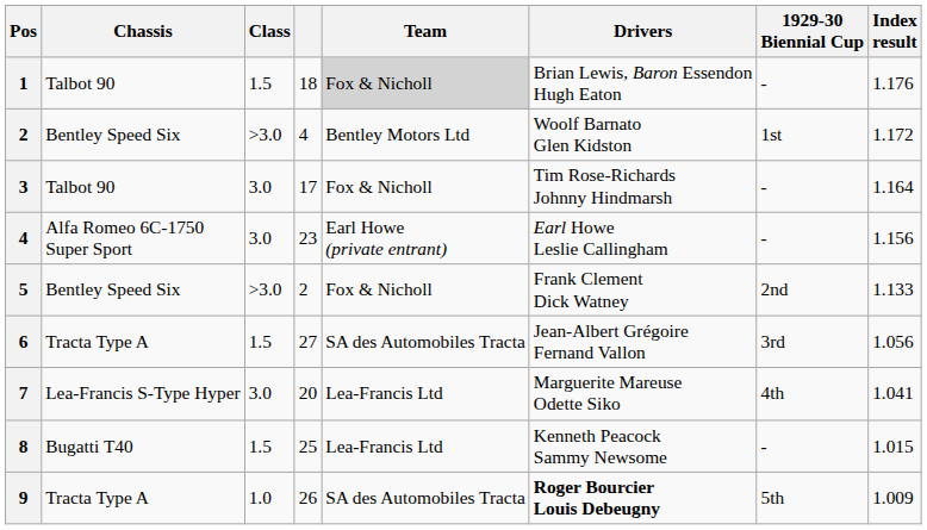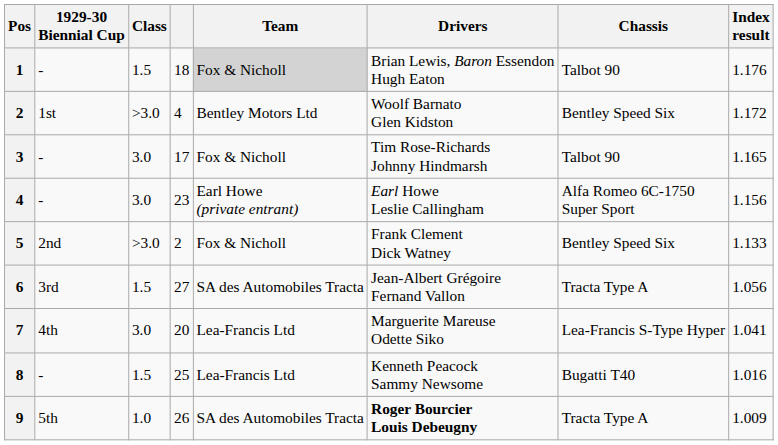 <table class="wikitable" style="font-size: 95%;">
 <tr>
 <th>Pos</th>
-<th>Chassis</th>
+<th>1929-30<br>Biennial Cup</th>
 <th>Class</th>
 <th></th>
 <th>Team</th>
 <th>Drivers</th>
-<th>1929-30<br>Biennial Cup</th>
+<th>Chassis</th>
 <th>Index<br>result</th>
 </tr>
 <tr>
 <th>1</th>
-<td>Talbot 90</td>
+<td>-</td>
 <td>1.5</td>
 <td>18</td>
 <td style="background: lightgrey;"> Fox & Nicholl</td>
 <td> Brian Lewis, <em>Baron</em> Essendon<br> Hugh Eaton</td>
-<td>-</td>
+<td>Talbot 90</td>
 <td>1.176</td>
 </tr>
 <tr>
 <th>2</th>
-<td>Bentley Speed Six</td>
+<td>1st</td>
 <td>>3.0</td>
 <td>4</td>
 <td> Bentley Motors Ltd</td>
 <td> Woolf Barnato<br> Glen Kidston</td>
-<td>1st</td>
+<td>Bentley Speed Six</td>
 <td>1.172</td>
 </tr>
 <tr>
 <th>3</th>
-<td>Talbot 90</td>
+<td>-</td>
 <td>3.0</td>
 <td>17</td>
 <td> Fox & Nicholl</td>
 <td> Tim Rose-Richards<br> Johnny Hindmarsh</td>
-<td>-</td>
-<td>1.164</td>
+<td>Talbot 90</td>
+<td>1.165</td>
 </tr>
 <tr>
 <th>4</th>
-<td>Alfa Romeo 6C-1750<br>Super Sport</td>
+<td>-</td>
 <td>3.0</td>
 <td>23</td>
 <td> Earl Howe<br><em>(private entrant)</em></td>
 <td> <em>Earl</em> Howe<br> Leslie Callingham</td>
-<td>-</td>
+<td>Alfa Romeo 6C-1750<br>Super Sport</td>
 <td>1.156</td>
 </tr>
 <tr>
 <th>5</th>
-<td>Bentley Speed Six</td>
+<td>2nd</td>
 <td>>3.0</td>
 <td>2</td>
 <td> Fox & Nicholl</td>
 <td> Frank Clement<br> Dick Watney</td>
-<td>2nd</td>
+<td>Bentley Speed Six</td>
 <td>1.133</td>
 </tr>
 <tr>
 <th>6</th>
-<td>Tracta Type A</td>
+<td>3rd</td>
 <td>1.5</td>
 <td>27</td>
 <td> SA des Automobiles Tracta</td>
 <td> Jean-Albert Grégoire<br> Fernand Vallon</td>
-<td>3rd</td>
+<td>Tracta Type A</td>
 <td>1.056</td>
 </tr>
 <tr>
 <th>7</th>
-<td>Lea-Francis S-Type Hyper</td>
+<td>4th</td>
 <td>3.0</td>
 <td>20</td>
 <td> Lea-Francis Ltd</td>
 <td> Marguerite Mareuse<br> Odette Siko</td>
-<td>4th</td>
+<td>Lea-Francis S-Type Hyper</td>
 <td>1.041</td>
 </tr>
 <tr>
 <th>8</th>
-<td>Bugatti T40</td>
+<td>-</td>
 <td>1.5</td>
 <td>25</td>
 <td> Lea-Francis Ltd</td>
 <td> Kenneth Peacock<br> Sammy Newsome</td>
-<td>-</td>
-<td>1.015</td>
+<td>Bugatti T40</td>
+<td>1.016</td>
 </tr>
 <tr>
 <th>9</th>
-<td>Tracta Type A</td>
+<td>5th</td>
 <td>1.0</td>
 <td>26</td>
 <td> SA des Automobiles Tracta</td>
 <td><strong> Roger Bourcier<br> Louis Debeugny</strong></td>
-<td>5th</td>
+<td>Tracta Type A</td>
 <td>1.009</td>
 </tr>
 </table>
